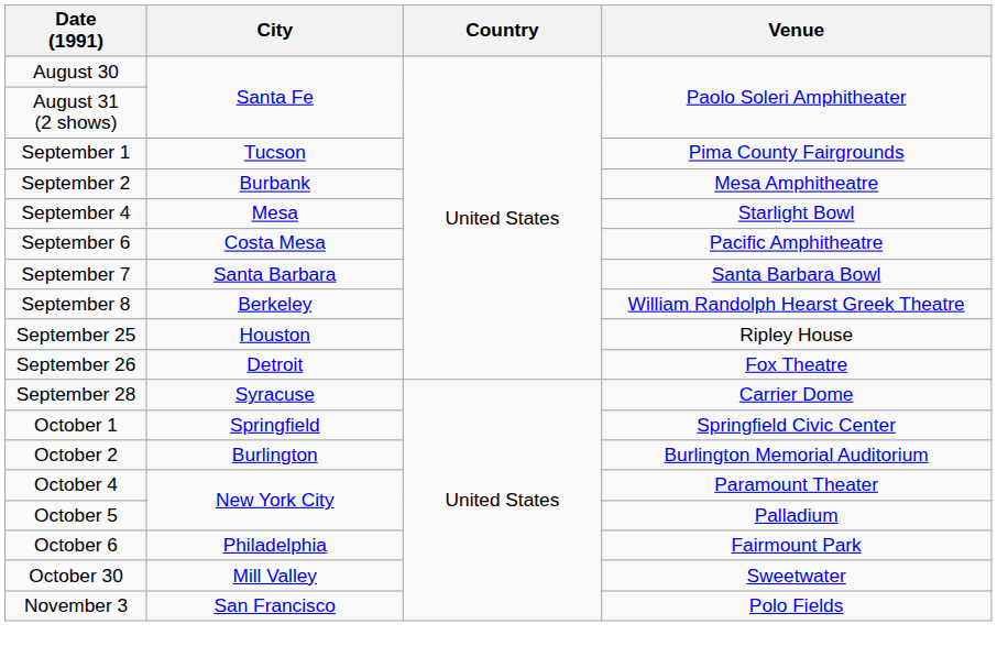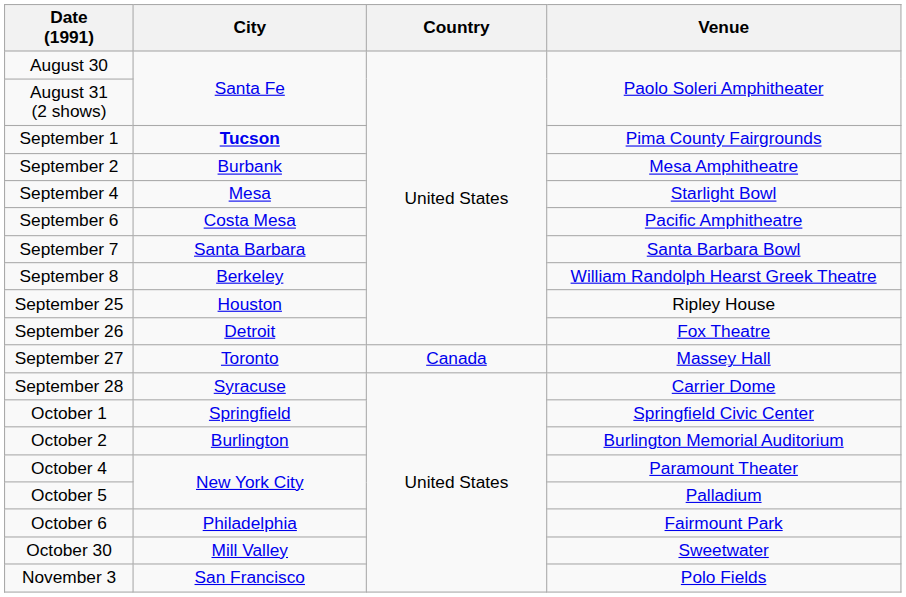 <table class="wikitable sortable plainrowheaders" style="text-align:center;">
 <tr>
 <th scope="col" style="width:7em;">Date<br>(1991)</th>
 <th scope="col" style="width:13em;">City</th>
 <th scope="col" style="width:10em;">Country</th>
 <th scope="col" style="width:20em;">Venue</th>
 </tr>
 <tr>
 <td>August 30</td>
 <td rowspan="2"><a href='#'>Santa Fe</a></td>
 <td rowspan="10">United States</td>
 <td rowspan="2"><a href='#'>Paolo Soleri Amphitheater</a></td>
 </tr>
 <tr>
 <td>August 31<br>(2 shows)</td>
 </tr>
 <tr>
 <td>September 1</td>
-<td><a href='#'>Tucson</a></td>
+<td><strong><a href='#'>Tucson</a></strong></td>
 <td><a href='#'>Pima County Fairgrounds</a></td>
 </tr>
 <tr>
 <td>September 2</td>
 <td><a href='#'>Burbank</a></td>
 <td><a href='#'>Mesa Amphitheatre</a></td>
 </tr>
 <tr>
 <td>September 4</td>
 <td><a href='#'>Mesa</a></td>
 <td><a href='#'>Starlight Bowl</a></td>
 </tr>
 <tr>
 <td>September 6</td>
 <td><a href='#'>Costa Mesa</a></td>
 <td><a href='#'>Pacific Amphitheatre</a></td>
 </tr>
 <tr>
 <td>September 7</td>
 <td><a href='#'>Santa Barbara</a></td>
 <td><a href='#'>Santa Barbara Bowl</a></td>
 </tr>
 <tr>
 <td>September 8</td>
 <td><a href='#'>Berkeley</a></td>
 <td><a href='#'>William Randolph Hearst Greek Theatre</a></td>
 </tr>
 <tr>
 <td>September 25</td>
 <td><a href='#'>Houston</a></td>
 <td>Ripley House</td>
 </tr>
 <tr>
 <td>September 26</td>
 <td><a href='#'>Detroit</a></td>
 <td><a href='#'>Fox Theatre</a></td>
+</tr>
+<tr>
+<td>September 27</td>
+<td><a href='#'>Toronto</a></td>
+<td><a href='#'>Canada</a></td>
+<td><a href='#'>Massey Hall</a></td>
 </tr>
 <tr>
 <td>September 28</td>
 <td><a href='#'>Syracuse</a></td>
 <td rowspan="8">United States</td>
 <td><a href='#'>Carrier Dome</a></td>
 </tr>
 <tr>
 <td>October 1</td>
 <td><a href='#'>Springfield</a></td>
 <td><a href='#'>Springfield Civic Center</a></td>
 </tr>
 <tr>
 <td>October 2</td>
 <td><a href='#'>Burlington</a></td>
 <td><a href='#'>Burlington Memorial Auditorium</a></td>
 </tr>
 <tr>
 <td>October 4</td>
 <td rowspan="2"><a href='#'>New York City</a></td>
 <td><a href='#'>Paramount Theater</a></td>
 </tr>
 <tr>
 <td>October 5</td>
 <td><a href='#'>Palladium</a></td>
 </tr>
 <tr>
 <td>October 6</td>
 <td><a href='#'>Philadelphia</a></td>
 <td><a href='#'>Fairmount Park</a></td>
 </tr>
 <tr>
 <td>October 30</td>
 <td><a href='#'>Mill Valley</a></td>
 <td><a href='#'>Sweetwater</a></td>
 </tr>
 <tr>
 <td>November 3</td>
 <td><a href='#'>San Francisco</a></td>
 <td><a href='#'>Polo Fields</a></td>
 </tr>
 </table>
